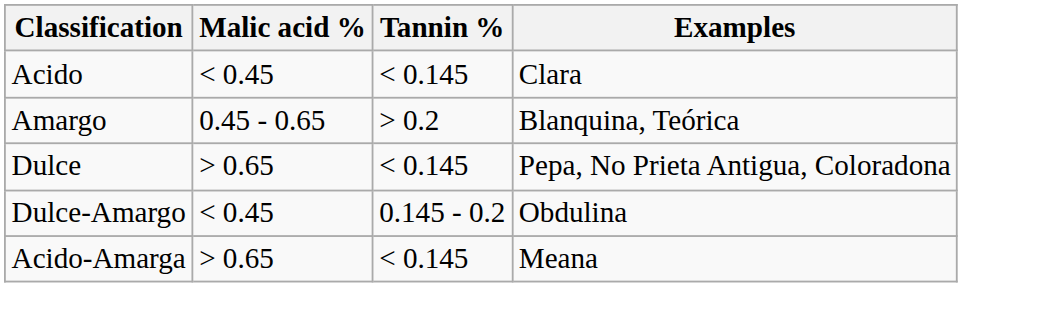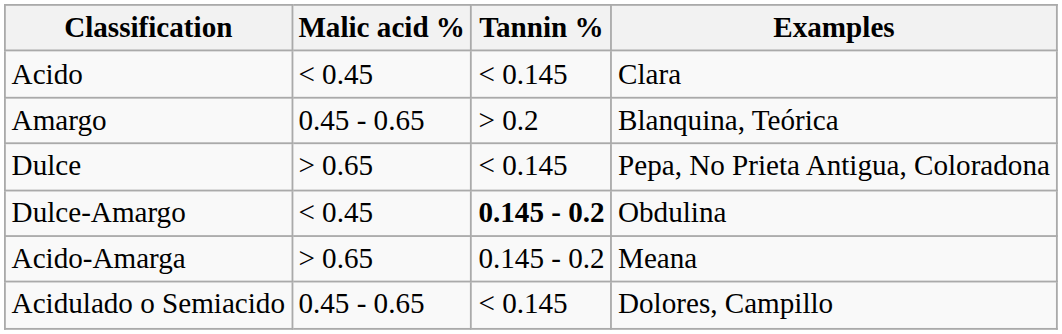 <table class="wikitable">
 <tr>
 <th>Classification</th>
 <th>Malic acid %</th>
 <th>Tannin %</th>
 <th>Examples</th>
 </tr>
 <tr>
 <td>Acido</td>
 <td>< 0.45</td>
 <td>< 0.145</td>
 <td>Clara</td>
 </tr>
 <tr>
 <td>Amargo</td>
 <td>0.45 - 0.65</td>
 <td>> 0.2</td>
 <td>Blanquina, Teórica</td>
 </tr>
 <tr>
 <td>Dulce</td>
 <td>> 0.65</td>
 <td>< 0.145</td>
 <td>Pepa, No Prieta Antigua, Coloradona</td>
 </tr>
 <tr>
 <td>Dulce-Amargo</td>
 <td>< 0.45</td>
-<td>0.145 - 0.2</td>
+<td><strong>0.145 - 0.2</strong></td>
 <td>Obdulina</td>
 </tr>
 <tr>
 <td>Acido-Amarga</td>
 <td>> 0.65</td>
-<td>< 0.145</td>
+<td>0.145 - 0.2</td>
 <td>Meana</td>
 </tr>
+<tr>
+<td>Acidulado o Semiacido</td>
+<td>0.45 - 0.65</td>
+<td>< 0.145</td>
+<td>Dolores, Campillo</td>
+</tr>
 </table>
